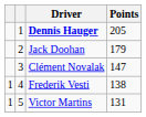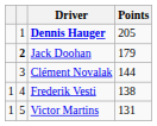 <table class="wikitable" style="font-size: 85%;">
 <tr>
 <th></th>
 <th></th>
 <th>Driver</th>
 <th>Points</th>
 </tr>
 <tr>
 <td align="left"></td>
 <td align="center">1</td>
 <td> <strong><a href='#'>Dennis Hauger</a></strong></td>
 <td>205</td>
 </tr>
 <tr>
 <td align="left"></td>
-<td align="center">2</td>
+<td align="center"><strong>2</strong></td>
 <td> <a href='#'>Jack Doohan</a></td>
 <td>179</td>
 </tr>
 <tr>
 <td align="left"></td>
 <td align="center">3</td>
 <td> <a href='#'>Clément Novalak</a></td>
-<td>147</td>
+<td>144</td>
 </tr>
 <tr>
 <td align="left"> 1</td>
 <td align="center">4</td>
 <td> <a href='#'>Frederik Vesti</a></td>
 <td>138</td>
 </tr>
 <tr>
 <td align="left"> 1</td>
 <td align="center">5</td>
 <td> <a href='#'>Victor Martins</a></td>
 <td>131</td>
 </tr>
 </table>
